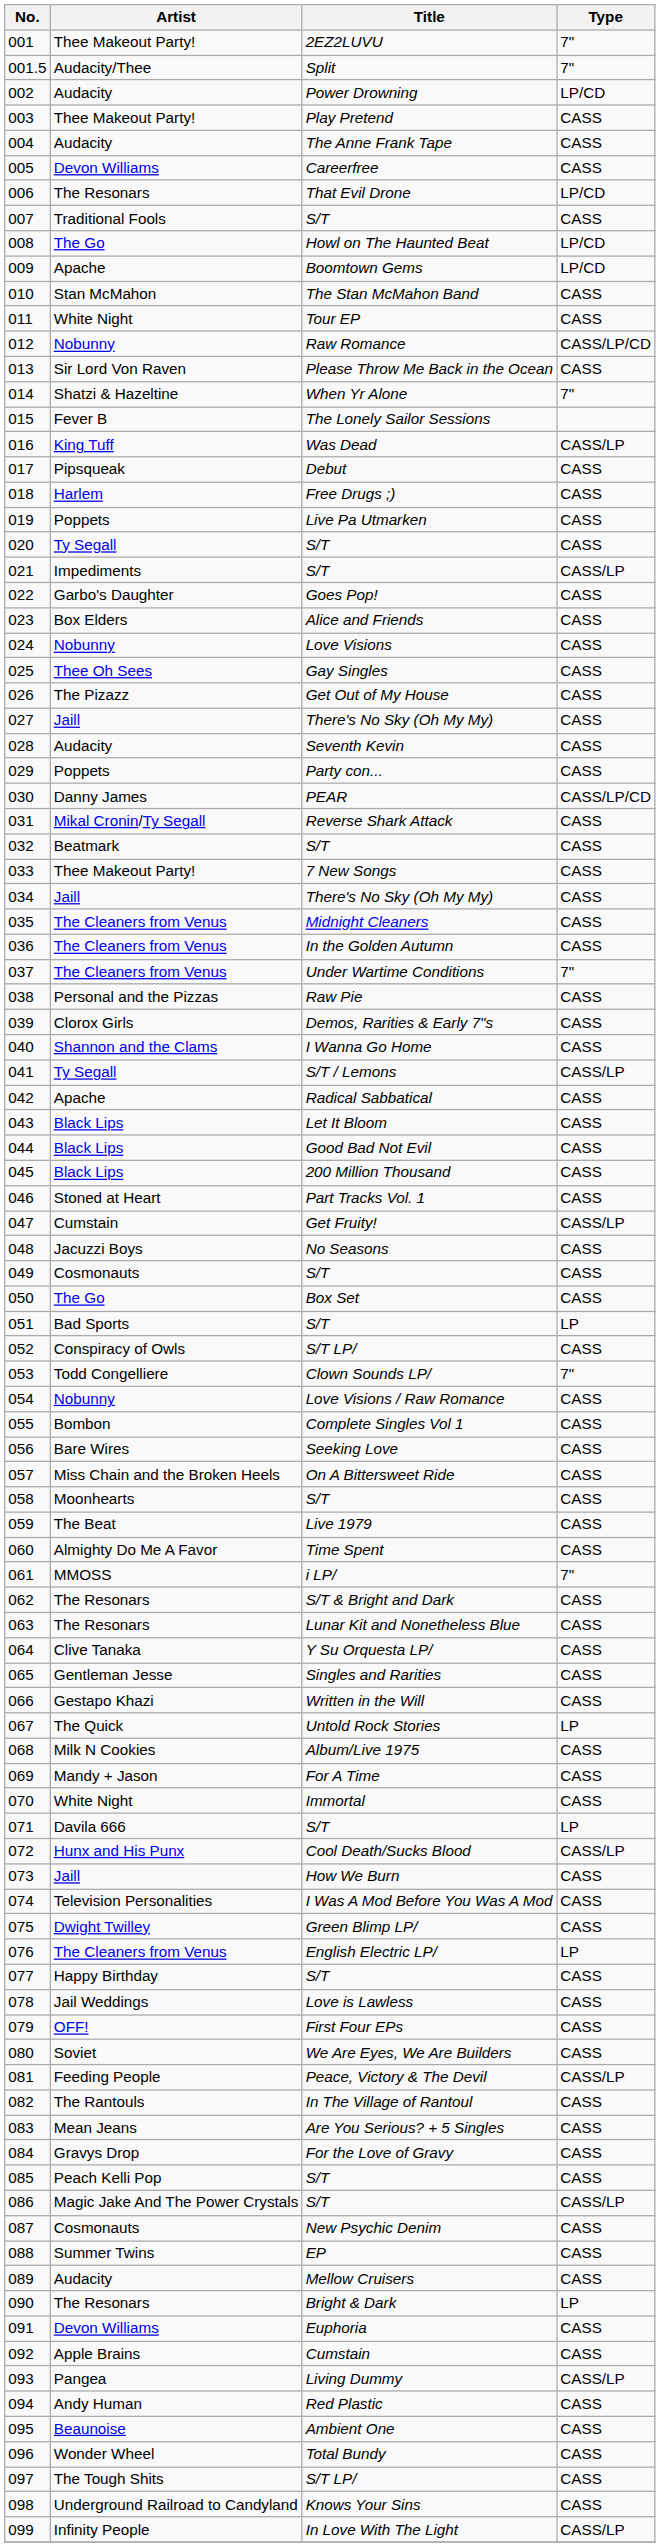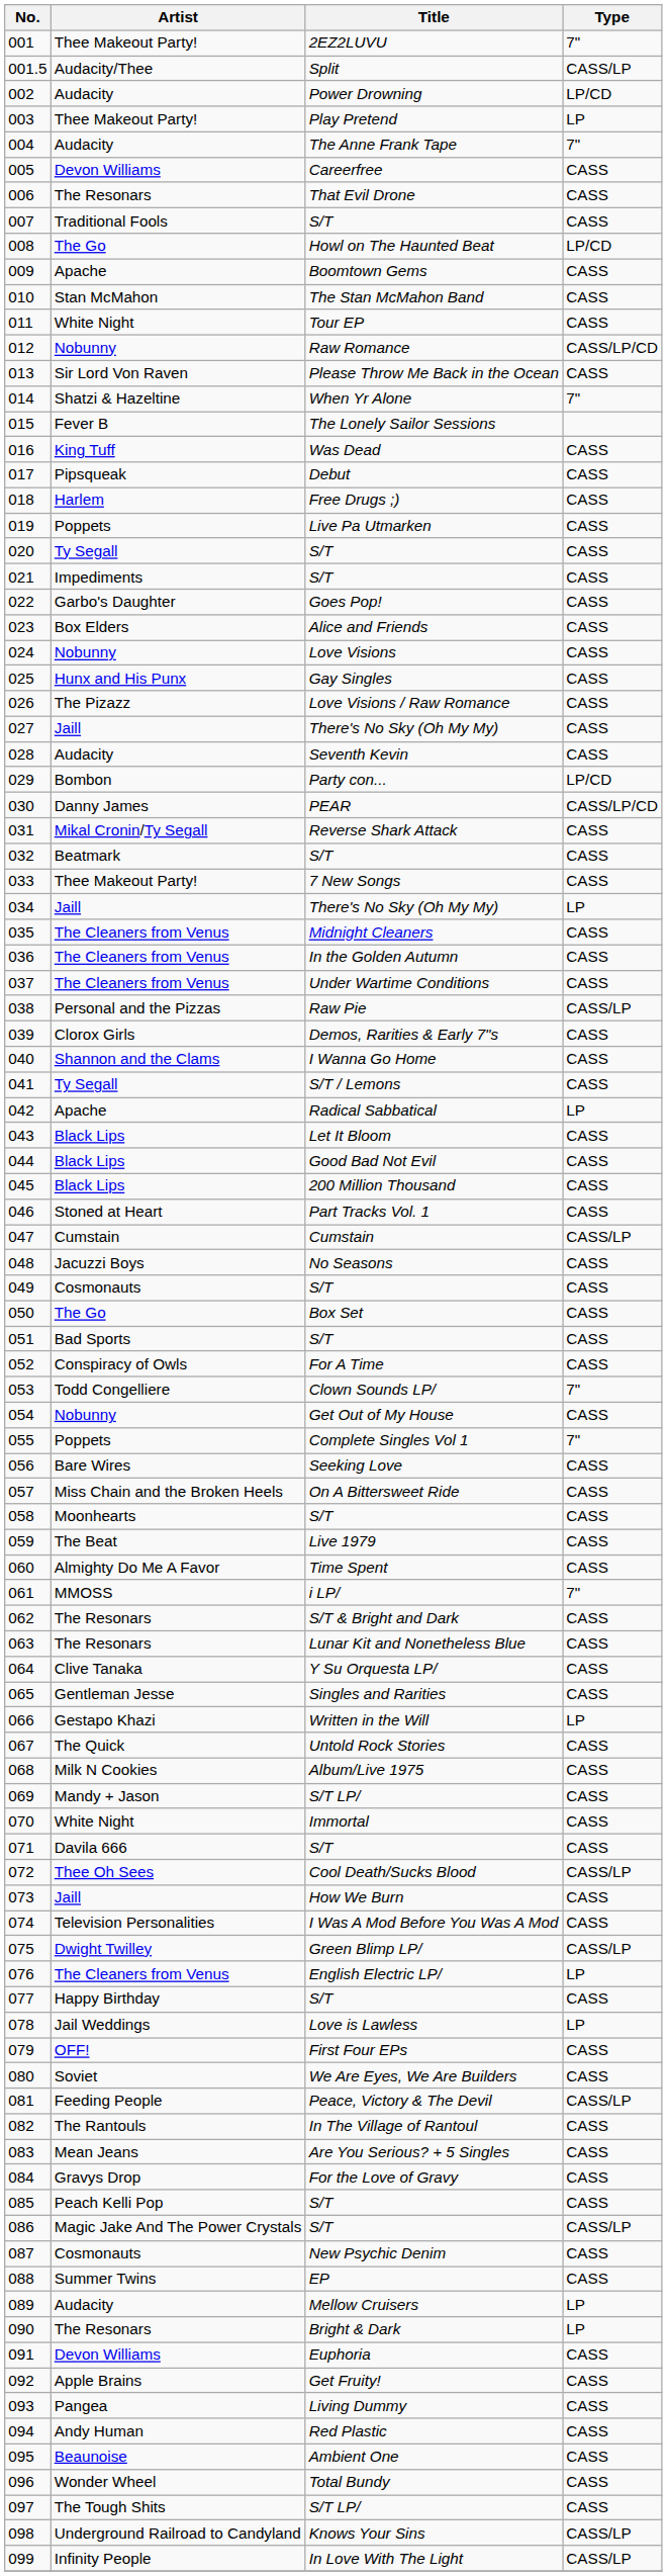 <table class="sortable wikitable" style="font-size:9pt">
 <tr>
 <th>No.</th>
 <th>Artist</th>
 <th>Title</th>
 <th>Type</th>
 </tr>
 <tr>
 <td>001</td>
 <td>Thee Makeout Party!</td>
 <td><em> 2EZ2LUVU </em></td>
 <td>7"</td>
 </tr>
 <tr>
 <td>001.5</td>
 <td>Audacity/Thee</td>
 <td><em>Split </em></td>
-<td>7"</td>
+<td>CASS/LP</td>
 </tr>
 <tr>
 <td>002</td>
 <td>Audacity</td>
 <td><em> Power Drowning </em></td>
 <td>LP/CD</td>
 </tr>
 <tr>
 <td>003</td>
 <td>Thee Makeout Party!</td>
 <td><em> Play Pretend </em></td>
-<td>CASS</td>
+<td>LP</td>
 </tr>
 <tr>
 <td>004</td>
 <td>Audacity</td>
 <td><em> The Anne Frank Tape </em></td>
-<td>CASS</td>
+<td>7"</td>
 </tr>
 <tr>
 <td>005</td>
 <td><a href='#'>Devon Williams</a></td>
 <td><em> Careerfree </em></td>
 <td>CASS</td>
 </tr>
 <tr>
 <td>006</td>
 <td>The Resonars</td>
 <td><em> That Evil Drone </em></td>
-<td>LP/CD</td>
+<td>CASS</td>
 </tr>
 <tr>
 <td>007</td>
 <td>Traditional Fools</td>
 <td><em> S/T </em></td>
 <td>CASS</td>
 </tr>
 <tr>
 <td>008</td>
 <td><a href='#'>The Go</a></td>
 <td><em> Howl on The Haunted Beat </em></td>
 <td>LP/CD</td>
 </tr>
 <tr>
 <td>009</td>
 <td>Apache</td>
 <td><em> Boomtown Gems </em></td>
-<td>LP/CD</td>
+<td>CASS</td>
 </tr>
 <tr>
 <td>010</td>
 <td>Stan McMahon</td>
 <td><em> The Stan McMahon Band </em></td>
 <td>CASS</td>
 </tr>
 <tr>
 <td>011</td>
 <td>White Night</td>
 <td><em> Tour EP </em></td>
 <td>CASS</td>
 </tr>
 <tr>
 <td>012</td>
 <td><a href='#'>Nobunny</a></td>
 <td><em> Raw Romance </em></td>
 <td>CASS/LP/CD</td>
 </tr>
 <tr>
 <td>013</td>
 <td>Sir Lord Von Raven</td>
 <td><em> Please Throw Me Back in the Ocean </em></td>
 <td>CASS</td>
 </tr>
 <tr>
 <td>014</td>
 <td>Shatzi & Hazeltine</td>
 <td><em> When Yr Alone</em></td>
 <td>7"</td>
 </tr>
 <tr>
 <td>015</td>
 <td>Fever B</td>
 <td><em> The Lonely Sailor Sessions </em></td>
 <td></td>
 </tr>
 <tr>
 <td>016</td>
 <td><a href='#'>King Tuff</a></td>
 <td><em> Was Dead </em></td>
-<td>CASS/LP</td>
+<td>CASS</td>
 </tr>
 <tr>
 <td>017</td>
 <td>Pipsqueak</td>
 <td><em> Debut </em></td>
 <td>CASS</td>
 </tr>
 <tr>
 <td>018</td>
 <td><a href='#'>Harlem</a></td>
 <td><em> Free Drugs ;) </em></td>
 <td>CASS</td>
 </tr>
 <tr>
 <td>019</td>
 <td>Poppets</td>
 <td><em> Live Pa Utmarken </em></td>
 <td>CASS</td>
 </tr>
 <tr>
 <td>020</td>
 <td><a href='#'>Ty Segall</a></td>
 <td><em> S/T </em></td>
 <td>CASS</td>
 </tr>
 <tr>
 <td>021</td>
 <td>Impediments</td>
 <td><em> S/T </em></td>
-<td>CASS/LP</td>
+<td>CASS</td>
 </tr>
 <tr>
 <td>022</td>
 <td>Garbo's Daughter</td>
 <td><em> Goes Pop! </em></td>
 <td>CASS</td>
 </tr>
 <tr>
 <td>023</td>
 <td>Box Elders</td>
 <td><em> Alice and Friends </em></td>
 <td>CASS</td>
 </tr>
 <tr>
 <td>024</td>
 <td><a href='#'>Nobunny</a></td>
 <td><em> Love Visions </em></td>
 <td>CASS</td>
 </tr>
 <tr>
 <td>025</td>
-<td><a href='#'>Thee Oh Sees</a></td>
+<td><a href='#'>Hunx and His Punx</a></td>
 <td><em> Gay Singles </em></td>
 <td>CASS</td>
 </tr>
 <tr>
 <td>026</td>
 <td>The Pizazz</td>
-<td><em> Get Out of My House </em></td>
+<td><em> Love Visions / Raw Romance </em></td>
 <td>CASS</td>
 </tr>
 <tr>
 <td>027</td>
 <td><a href='#'>Jaill</a></td>
 <td><em> There's No Sky (Oh My My) </em></td>
 <td>CASS</td>
 </tr>
 <tr>
 <td>028</td>
 <td>Audacity</td>
 <td><em> Seventh Kevin </em></td>
 <td>CASS</td>
 </tr>
 <tr>
 <td>029</td>
-<td>Poppets</td>
+<td>Bombon</td>
 <td><em> Party con... </em></td>
-<td>CASS</td>
+<td>LP/CD</td>
 </tr>
 <tr>
 <td>030</td>
 <td>Danny James</td>
 <td><em> PEAR</em></td>
 <td>CASS/LP/CD</td>
 </tr>
 <tr>
 <td>031</td>
 <td><a href='#'>Mikal Cronin</a>/<a href='#'>Ty Segall</a></td>
 <td><em> Reverse Shark Attack </em></td>
 <td>CASS</td>
 </tr>
 <tr>
 <td>032</td>
 <td>Beatmark</td>
 <td><em> S/T </em></td>
 <td>CASS</td>
 </tr>
 <tr>
 <td>033</td>
 <td>Thee Makeout Party!</td>
 <td><em> 7 New Songs </em></td>
 <td>CASS</td>
 </tr>
 <tr>
 <td>034</td>
 <td><a href='#'>Jaill</a></td>
 <td><em> There's No Sky (Oh My My)</em></td>
-<td>CASS</td>
+<td>LP</td>
 </tr>
 <tr>
 <td>035</td>
 <td><a href='#'>The Cleaners from Venus</a></td>
 <td><em><a href='#'>Midnight Cleaners</a></em></td>
 <td>CASS</td>
 </tr>
 <tr>
 <td>036</td>
 <td><a href='#'>The Cleaners from Venus</a></td>
 <td><em> In the Golden Autumn </em></td>
 <td>CASS</td>
 </tr>
 <tr>
 <td>037</td>
 <td><a href='#'>The Cleaners from Venus</a></td>
 <td><em> Under Wartime Conditions </em></td>
-<td>7"</td>
+<td>CASS</td>
 </tr>
 <tr>
 <td>038</td>
 <td>Personal and the Pizzas</td>
 <td><em> Raw Pie </em></td>
-<td>CASS</td>
+<td>CASS/LP</td>
 </tr>
 <tr>
 <td>039</td>
 <td>Clorox Girls</td>
 <td><em> Demos, Rarities & Early 7"s </em></td>
 <td>CASS</td>
 </tr>
 <tr>
 <td>040</td>
 <td><a href='#'>Shannon and the Clams</a></td>
 <td><em> I Wanna Go Home </em></td>
 <td>CASS</td>
 </tr>
 <tr>
 <td>041</td>
 <td><a href='#'>Ty Segall</a></td>
 <td><em> S/T / Lemons </em></td>
-<td>CASS/LP</td>
+<td>CASS</td>
 </tr>
 <tr>
 <td>042</td>
 <td>Apache</td>
 <td><em> Radical Sabbatical</em></td>
-<td>CASS</td>
+<td>LP</td>
 </tr>
 <tr>
 <td>043</td>
 <td><a href='#'>Black Lips</a></td>
 <td><em> Let It Bloom </em></td>
 <td>CASS</td>
 </tr>
 <tr>
 <td>044</td>
 <td><a href='#'>Black Lips</a></td>
 <td><em> Good Bad Not Evil </em></td>
 <td>CASS</td>
 </tr>
 <tr>
 <td>045</td>
 <td><a href='#'>Black Lips</a></td>
 <td><em>200 Million Thousand </em></td>
 <td>CASS</td>
 </tr>
 <tr>
 <td>046</td>
 <td>Stoned at Heart</td>
 <td><em> Part Tracks Vol. 1 </em></td>
 <td>CASS</td>
 </tr>
 <tr>
 <td>047</td>
 <td>Cumstain</td>
-<td><em> Get Fruity! </em></td>
+<td><em> Cumstain </em></td>
 <td>CASS/LP</td>
 </tr>
 <tr>
 <td>048</td>
 <td>Jacuzzi Boys</td>
 <td><em> No Seasons </em></td>
 <td>CASS</td>
 </tr>
 <tr>
 <td>049</td>
 <td>Cosmonauts</td>
 <td><em> S/T </em></td>
 <td>CASS</td>
 </tr>
 <tr>
 <td>050</td>
 <td><a href='#'>The Go</a></td>
 <td><em> Box Set </em></td>
 <td>CASS</td>
 </tr>
 <tr>
 <td>051</td>
 <td>Bad Sports</td>
 <td><em> S/T </em></td>
-<td>LP</td>
+<td>CASS</td>
 </tr>
 <tr>
 <td>052</td>
 <td>Conspiracy of Owls</td>
-<td><em> S/T LP/</em></td>
+<td><em> For A Time </em></td>
 <td>CASS</td>
 </tr>
 <tr>
 <td>053</td>
 <td>Todd Congelliere</td>
 <td><em> Clown Sounds LP/</em></td>
 <td>7"</td>
 </tr>
 <tr>
 <td>054</td>
 <td><a href='#'>Nobunny</a></td>
-<td><em> Love Visions / Raw Romance </em></td>
+<td><em> Get Out of My House </em></td>
 <td>CASS</td>
 </tr>
 <tr>
 <td>055</td>
-<td>Bombon</td>
+<td>Poppets</td>
 <td><em> Complete Singles Vol 1 </em></td>
-<td>CASS</td>
+<td>7"</td>
 </tr>
 <tr>
 <td>056</td>
 <td>Bare Wires</td>
 <td><em> Seeking Love </em></td>
 <td>CASS</td>
 </tr>
 <tr>
 <td>057</td>
 <td>Miss Chain and the Broken Heels</td>
 <td><em> On A Bittersweet Ride </em></td>
 <td>CASS</td>
 </tr>
 <tr>
 <td>058</td>
 <td>Moonhearts</td>
 <td><em> S/T </em></td>
 <td>CASS</td>
 </tr>
 <tr>
 <td>059</td>
 <td>The Beat</td>
 <td><em> Live 1979 </em></td>
 <td>CASS</td>
 </tr>
 <tr>
 <td>060</td>
 <td>Almighty Do Me A Favor</td>
 <td><em> Time Spent </em></td>
 <td>CASS</td>
 </tr>
 <tr>
 <td>061</td>
 <td>MMOSS</td>
 <td><em> i LP/</em></td>
 <td>7"</td>
 </tr>
 <tr>
 <td>062</td>
 <td>The Resonars</td>
 <td><em> S/T & Bright and Dark </em></td>
 <td>CASS</td>
 </tr>
 <tr>
 <td>063</td>
 <td>The Resonars</td>
 <td><em> Lunar Kit and Nonetheless Blue </em></td>
 <td>CASS</td>
 </tr>
 <tr>
 <td>064</td>
 <td>Clive Tanaka</td>
 <td><em> Y Su Orquesta LP/</em></td>
 <td>CASS</td>
 </tr>
 <tr>
 <td>065</td>
 <td>Gentleman Jesse</td>
 <td><em> Singles and Rarities </em></td>
 <td>CASS</td>
 </tr>
 <tr>
 <td>066</td>
 <td>Gestapo Khazi</td>
 <td><em> Written in the Will </em></td>
-<td>CASS</td>
+<td>LP</td>
 </tr>
 <tr>
 <td>067</td>
 <td>The Quick</td>
 <td><em> Untold Rock Stories </em></td>
-<td>LP</td>
+<td>CASS</td>
 </tr>
 <tr>
 <td>068</td>
 <td>Milk N Cookies</td>
 <td><em> Album/Live 1975 </em></td>
 <td>CASS</td>
 </tr>
 <tr>
 <td>069</td>
 <td>Mandy + Jason</td>
-<td><em> For A Time </em></td>
+<td><em> S/T LP/</em></td>
 <td>CASS</td>
 </tr>
 <tr>
 <td>070</td>
 <td>White Night</td>
 <td><em> Immortal </em></td>
 <td>CASS</td>
 </tr>
 <tr>
 <td>071</td>
 <td>Davila 666</td>
 <td><em> S/T </em></td>
-<td>LP</td>
+<td>CASS</td>
 </tr>
 <tr>
 <td>072</td>
-<td><a href='#'>Hunx and His Punx</a></td>
+<td><a href='#'>Thee Oh Sees</a></td>
 <td><em> Cool Death/Sucks Blood </em></td>
 <td>CASS/LP</td>
 </tr>
 <tr>
 <td>073</td>
 <td><a href='#'>Jaill</a></td>
 <td><em> How We Burn </em></td>
 <td>CASS</td>
 </tr>
 <tr>
 <td>074</td>
 <td>Television Personalities</td>
 <td><em>I Was A Mod Before You Was A Mod </em></td>
 <td>CASS</td>
 </tr>
 <tr>
 <td>075</td>
 <td><a href='#'>Dwight Twilley</a></td>
 <td><em> Green Blimp LP/</em></td>
-<td>CASS</td>
+<td>CASS/LP</td>
 </tr>
 <tr>
 <td>076</td>
 <td><a href='#'>The Cleaners from Venus</a></td>
 <td><em> English Electric LP/</em></td>
 <td>LP</td>
 </tr>
 <tr>
 <td>077</td>
 <td>Happy Birthday</td>
 <td><em> S/T </em></td>
 <td>CASS</td>
 </tr>
 <tr>
 <td>078</td>
 <td>Jail Weddings</td>
 <td><em> Love is Lawless </em></td>
-<td>CASS</td>
+<td>LP</td>
 </tr>
 <tr>
 <td>079</td>
 <td><a href='#'>OFF!</a></td>
 <td><em> First Four EPs </em></td>
 <td>CASS</td>
 </tr>
 <tr>
 <td>080</td>
 <td>Soviet</td>
 <td><em> We Are Eyes, We Are Builders </em></td>
 <td>CASS</td>
 </tr>
 <tr>
 <td>081</td>
 <td>Feeding People</td>
 <td><em> Peace, Victory & The Devil </em></td>
 <td>CASS/LP</td>
 </tr>
 <tr>
 <td>082</td>
 <td>The Rantouls</td>
 <td><em> In The Village of Rantoul </em></td>
 <td>CASS</td>
 </tr>
 <tr>
 <td>083</td>
 <td>Mean Jeans</td>
 <td><em> Are You Serious? + 5 Singles </em></td>
 <td>CASS</td>
 </tr>
 <tr>
 <td>084</td>
 <td>Gravys Drop</td>
 <td><em> For the Love of Gravy </em></td>
 <td>CASS</td>
 </tr>
 <tr>
 <td>085</td>
 <td>Peach Kelli Pop</td>
 <td><em> S/T </em></td>
 <td>CASS</td>
 </tr>
 <tr>
 <td>086</td>
 <td>Magic Jake And The Power Crystals</td>
 <td><em> S/T </em></td>
 <td>CASS/LP</td>
 </tr>
 <tr>
 <td>087</td>
 <td>Cosmonauts</td>
 <td><em> New Psychic Denim </em></td>
 <td>CASS</td>
 </tr>
 <tr>
 <td>088</td>
 <td>Summer Twins</td>
 <td><em> EP </em></td>
 <td>CASS</td>
 </tr>
 <tr>
 <td>089</td>
 <td>Audacity</td>
 <td><em> Mellow Cruisers</em></td>
-<td>CASS</td>
+<td>LP</td>
 </tr>
 <tr>
 <td>090</td>
 <td>The Resonars</td>
 <td><em> Bright & Dark</em></td>
 <td>LP</td>
 </tr>
 <tr>
 <td>091</td>
 <td><a href='#'>Devon Williams</a></td>
 <td><em> Euphoria </em></td>
 <td>CASS</td>
 </tr>
 <tr>
 <td>092</td>
 <td>Apple Brains</td>
-<td><em> Cumstain </em></td>
+<td><em> Get Fruity! </em></td>
 <td>CASS</td>
 </tr>
 <tr>
 <td>093</td>
 <td>Pangea</td>
 <td><em> Living Dummy </em></td>
-<td>CASS/LP</td>
+<td>CASS</td>
 </tr>
 <tr>
 <td>094</td>
 <td>Andy Human</td>
 <td><em> Red Plastic </em></td>
 <td>CASS</td>
 </tr>
 <tr>
 <td>095</td>
 <td><a href='#'>Beaunoise</a></td>
 <td><em> Ambient One </em></td>
 <td>CASS</td>
 </tr>
 <tr>
 <td>096</td>
 <td>Wonder Wheel</td>
 <td><em> Total Bundy </em></td>
 <td>CASS</td>
 </tr>
 <tr>
 <td>097</td>
 <td>The Tough Shits</td>
 <td><em> S/T LP/</em></td>
 <td>CASS</td>
 </tr>
 <tr>
 <td>098</td>
 <td>Underground Railroad to Candyland</td>
 <td><em> Knows Your Sins </em></td>
-<td>CASS</td>
+<td>CASS/LP</td>
 </tr>
 <tr>
 <td>099</td>
 <td>Infinity People</td>
 <td><em> In Love With The Light </em></td>
 <td>CASS/LP</td>
 </tr>
 <tr>
 </tr>
 </table>
